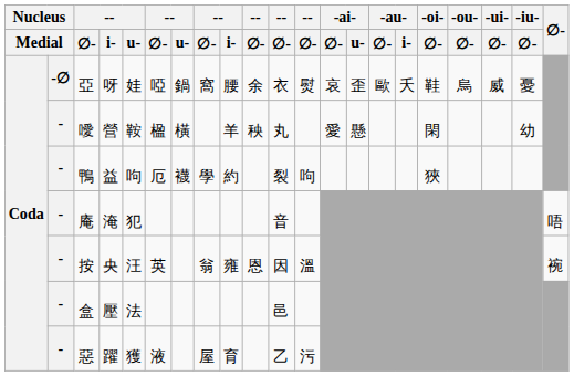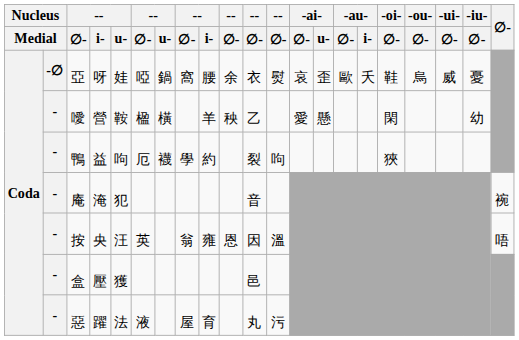 <table class="wikitable" style="text-align:center">
 <tr>
 <th colspan="2">Nucleus</th>
 <th colspan="3">--</th>
 <th colspan="2">--</th>
 <th colspan="2">--</th>
 <th>--</th>
 <th>--</th>
 <th>--</th>
 <th colspan="2">-ai-</th>
 <th colspan="2">-au-</th>
 <th>-oi-</th>
 <th>-ou-</th>
 <th>-ui-</th>
 <th>-iu-</th>
 <th rowspan="2">∅-</th>
 </tr>
 <tr>
 <th colspan="2">Medial</th>
 <th>∅-</th>
 <th>i-</th>
 <th>u-</th>
 <th>∅-</th>
 <th>u-</th>
 <th>∅-</th>
 <th>i-</th>
 <th>∅-</th>
 <th>∅-</th>
 <th>∅-</th>
 <th>∅-</th>
 <th>u-</th>
 <th>∅-</th>
 <th>i-</th>
 <th>∅-</th>
 <th>∅-</th>
 <th>∅-</th>
 <th>∅-</th>
 </tr>
 <tr>
 <th rowspan="7">Coda</th>
 <th>-∅</th>
 <td><br>亞</td>
 <td><br>呀</td>
 <td><br>娃</td>
 <td><br>啞</td>
 <td><br>鍋</td>
 <td><br>窩</td>
 <td><br>腰</td>
 <td><br>余</td>
 <td><br>衣</td>
 <td><br>熨</td>
 <td><br>哀</td>
 <td><br>歪</td>
 <td><br>歐</td>
 <td><br>夭</td>
 <td><br>鞋</td>
 <td><br>烏</td>
 <td><br>威</td>
 <td><br>憂</td>
 <td rowspan="3" style="background: #aaa;"></td>
 </tr>
 <tr>
 <th>-</th>
 <td><br>噯</td>
 <td><br>營</td>
 <td><br>鞍</td>
 <td><br>楹</td>
 <td><br>橫</td>
 <td></td>
 <td><br>羊</td>
 <td><br>秧</td>
-<td><br>丸</td>
+<td><br>乙</td>
 <td></td>
 <td><br>愛</td>
 <td><br>懸</td>
 <td></td>
 <td></td>
 <td><br>閑</td>
 <td></td>
 <td></td>
 <td><br>幼</td>
 </tr>
 <tr>
 <th>-</th>
 <td><br>鴨</td>
 <td><br>益</td>
 <td><br>呴</td>
 <td><br>厄</td>
 <td><br>襪</td>
 <td><br>學</td>
 <td><br>約</td>
 <td></td>
 <td><br>裂</td>
 <td><br>呴</td>
 <td></td>
 <td></td>
 <td></td>
 <td></td>
 <td><br>狹</td>
 <td></td>
 <td></td>
 <td></td>
 </tr>
 <tr>
 <th>-</th>
 <td><br>庵</td>
 <td><br>淹</td>
 <td><br>犯</td>
 <td></td>
 <td></td>
 <td></td>
 <td></td>
 <td></td>
 <td><br>音</td>
 <td></td>
 <td colspan="8" rowspan="4" style="background: #aaa;"></td>
-<td><br>唔</td>
+<td><br>䘼</td>
 </tr>
 <tr>
 <th>-</th>
 <td><br>按</td>
 <td><br>央</td>
 <td><br>汪</td>
 <td><br>英</td>
 <td></td>
 <td><br>翁</td>
 <td><br>雍</td>
 <td><br>恩</td>
 <td><br>因</td>
 <td><br>溫</td>
-<td><br>䘼</td>
+<td><br>唔</td>
 </tr>
 <tr>
 <th>-</th>
 <td><br>盒</td>
 <td><br>壓</td>
-<td><br>法</td>
+<td><br>獲</td>
 <td></td>
 <td></td>
 <td></td>
 <td></td>
 <td></td>
 <td><br>邑</td>
 <td></td>
 <td rowspan="2" style="background: #aaa;"></td>
 </tr>
 <tr>
 <th>-</th>
 <td><br>惡</td>
 <td><br>躍</td>
-<td><br>獲</td>
+<td><br>法</td>
 <td><br>液</td>
 <td></td>
 <td><br>屋</td>
 <td><br>育</td>
 <td></td>
-<td><br>乙</td>
+<td><br>丸</td>
 <td><br>污</td>
 </tr>
 </table>
